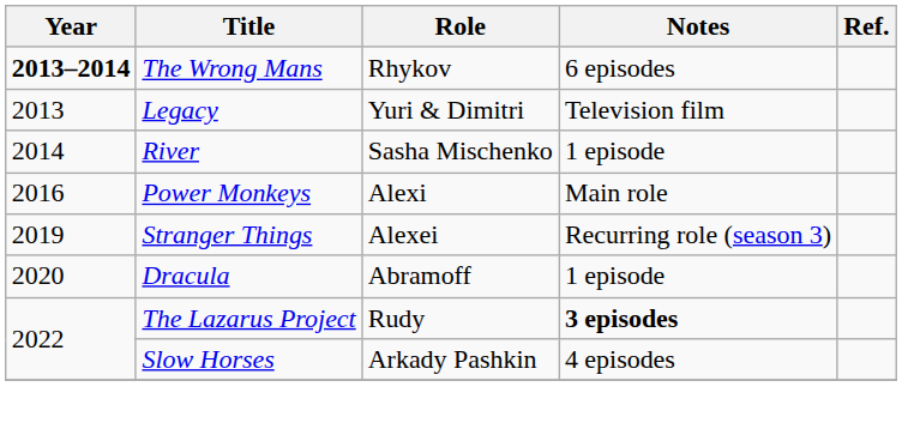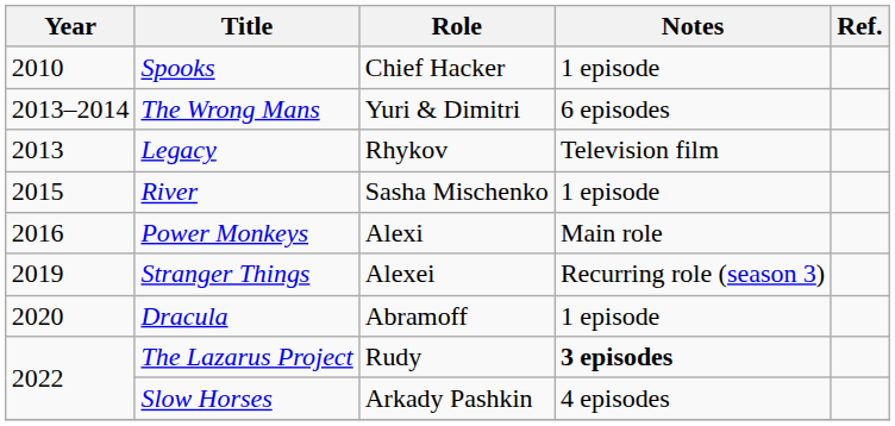 <table class="wikitable sortable">
 <tr>
 <th>Year</th>
 <th>Title</th>
 <th>Role</th>
 <th class="unsortable">Notes</th>
 <th>Ref.</th>
 </tr>
 <tr>
-<td><strong>2013–2014</strong></td>
+<td>2010</td>
+<td><em><a href='#'>Spooks</a></em></td>
+<td>Chief Hacker</td>
+<td>1 episode</td>
+<td></td>
+</tr>
+<tr>
+<td>2013–2014</td>
 <td><em><a href='#'>The Wrong Mans</a></em></td>
-<td>Rhykov</td>
+<td>Yuri & Dimitri</td>
 <td>6 episodes</td>
 <td></td>
 </tr>
 <tr>
 <td>2013</td>
 <td><em><a href='#'>Legacy</a></em></td>
-<td>Yuri & Dimitri</td>
+<td>Rhykov</td>
 <td>Television film</td>
 <td></td>
 </tr>
 <tr>
-<td>2014</td>
+<td>2015</td>
 <td><em><a href='#'>River</a></em></td>
 <td>Sasha Mischenko</td>
 <td>1 episode</td>
 <td></td>
 </tr>
 <tr>
 <td>2016</td>
 <td><em><a href='#'>Power Monkeys</a></em></td>
 <td>Alexi</td>
 <td>Main role</td>
 <td></td>
 </tr>
 <tr>
 <td>2019</td>
 <td><em><a href='#'>Stranger Things</a></em></td>
 <td>Alexei</td>
 <td>Recurring role (<a href='#'>season 3</a>)</td>
 <td></td>
 </tr>
 <tr>
 <td>2020</td>
 <td><em><a href='#'>Dracula</a></em></td>
 <td>Abramoff</td>
 <td>1 episode</td>
 <td></td>
 </tr>
 <tr>
 <td rowspan=2>2022</td>
 <td><em><a href='#'>The Lazarus Project</a></em></td>
 <td>Rudy</td>
 <td><strong>3 episodes</strong></td>
 <td></td>
 </tr>
 <tr>
 <td><em><a href='#'>Slow Horses</a></em></td>
 <td>Arkady Pashkin</td>
 <td>4 episodes</td>
 <td></td>
 </tr>
 <tr>
 </tr>
 </table>
